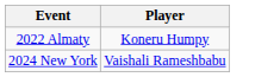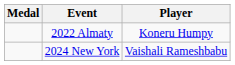 <table class="wikitable sortable" style="text-align:center">
 <tr>
+<th>Medal</th>
 <th>Event</th>
 <th>Player</th>
 </tr>
 <tr>
+<td></td>
 <td><a href='#'>2022 Almaty</a></td>
 <td><a href='#'>Koneru Humpy</a></td>
 </tr>
 <tr>
+<td></td>
 <td><a href='#'>2024 New York</a></td>
 <td><a href='#'>Vaishali Rameshbabu</a></td>
 </tr>
 </table>
